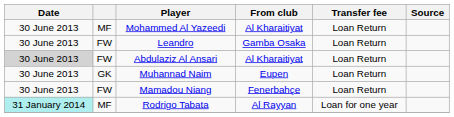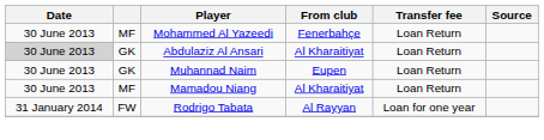 <table class="wikitable sortable" style="width:70%; text-align:center; font-size:85%; text-align:centre;">
 <tr>
 <th>Date</th>
 <th></th>
 <th>Player</th>
 <th>From club</th>
 <th>Transfer fee</th>
 <th>Source</th>
 </tr>
 <tr>
 <td>30 June 2013</td>
 <td>MF</td>
 <td> <a href='#'>Mohammed Al Yazeedi</a></td>
-<td><a href='#'>Al Kharaitiyat</a></td>
-<td>Loan Return</td>
-<td></td>
-</tr>
-<tr>
-<td>30 June 2013</td>
-<td>FW</td>
-<td> <a href='#'>Leandro</a></td>
-<td> <a href='#'>Gamba Osaka</a></td>
+<td> <a href='#'>Fenerbahçe</a></td>
 <td>Loan Return</td>
 <td></td>
 </tr>
 <tr>
 <td style="background: lightgrey;">30 June 2013</td>
-<td>FW</td>
+<td>GK</td>
 <td> <a href='#'>Abdulaziz Al Ansari</a></td>
 <td><a href='#'>Al Kharaitiyat</a></td>
 <td>Loan Return</td>
 <td></td>
 </tr>
 <tr>
 <td>30 June 2013</td>
 <td>GK</td>
 <td> <a href='#'>Muhannad Naim</a></td>
 <td> <a href='#'>Eupen</a></td>
 <td>Loan Return</td>
 <td></td>
 </tr>
 <tr>
 <td>30 June 2013</td>
-<td>FW</td>
+<td>MF</td>
 <td> <a href='#'>Mamadou Niang</a></td>
-<td> <a href='#'>Fenerbahçe</a></td>
+<td><a href='#'>Al Kharaitiyat</a></td>
 <td>Loan Return</td>
 <td></td>
 </tr>
 <tr>
-<td style="background: paleturquoise;">31 January 2014</td>
-<td>MF</td>
+<td>31 January 2014</td>
+<td>FW</td>
 <td> <a href='#'>Rodrigo Tabata</a></td>
 <td><a href='#'>Al Rayyan</a></td>
 <td>Loan for one year</td>
 <td></td>
 </tr>
 <tr>
 </tr>
 </table>
